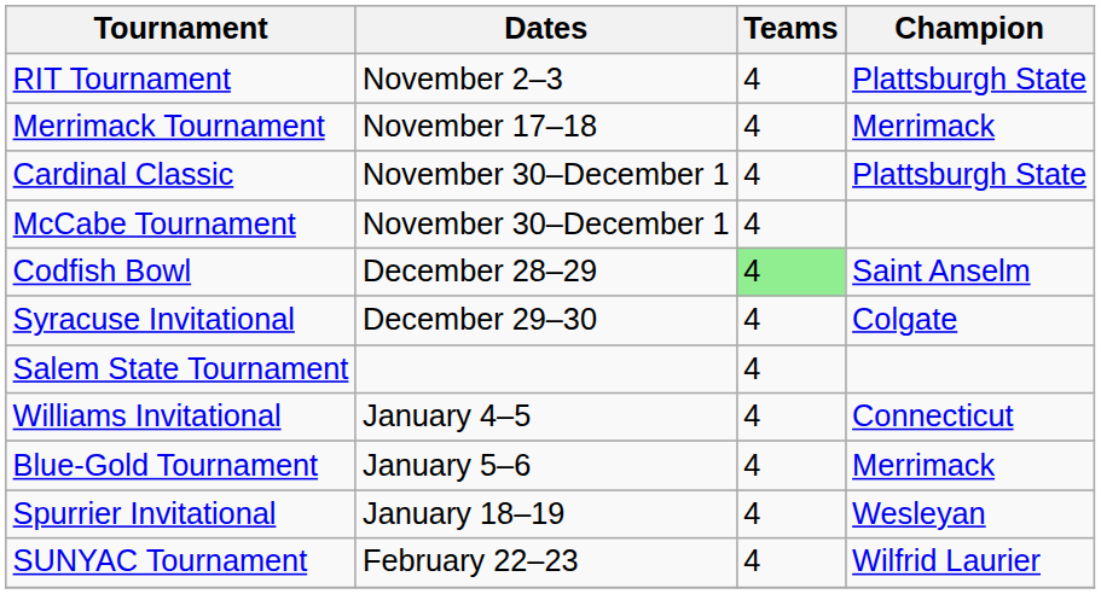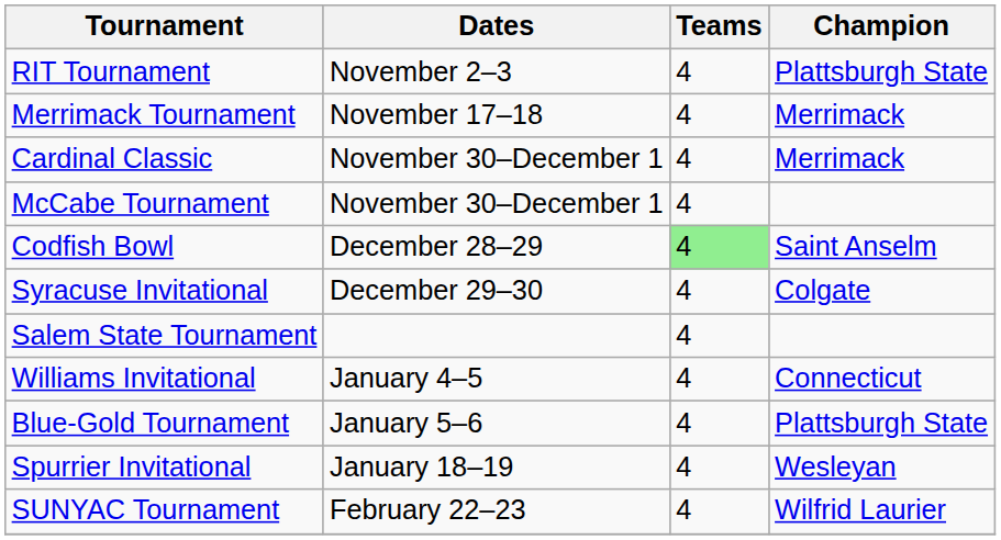 <table class="wikitable">
 <tr>
 <th>Tournament</th>
 <th>Dates</th>
 <th>Teams</th>
 <th>Champion</th>
 </tr>
 <tr>
 <td><a href='#'>RIT Tournament</a></td>
 <td>November 2–3</td>
 <td>4</td>
 <td><a href='#'>Plattsburgh State</a></td>
 </tr>
 <tr>
 <td><a href='#'>Merrimack Tournament</a></td>
 <td>November 17–18</td>
 <td>4</td>
 <td><a href='#'>Merrimack</a></td>
 </tr>
 <tr>
 <td><a href='#'>Cardinal Classic</a></td>
 <td>November 30–December 1</td>
 <td>4</td>
-<td><a href='#'>Plattsburgh State</a></td>
+<td><a href='#'>Merrimack</a></td>
 </tr>
 <tr>
 <td><a href='#'>McCabe Tournament</a></td>
 <td>November 30–December 1</td>
 <td>4</td>
 <td></td>
 </tr>
 <tr>
 <td><a href='#'>Codfish Bowl</a></td>
 <td>December 28–29</td>
 <td style="background: lightgreen;">4</td>
 <td><a href='#'>Saint Anselm</a></td>
 </tr>
 <tr>
 <td><a href='#'>Syracuse Invitational</a></td>
 <td>December 29–30</td>
 <td>4</td>
 <td><a href='#'>Colgate</a></td>
 </tr>
 <tr>
 <td><a href='#'>Salem State Tournament</a></td>
 <td></td>
 <td>4</td>
 <td></td>
 </tr>
 <tr>
 <td><a href='#'>Williams Invitational</a></td>
 <td>January 4–5</td>
 <td>4</td>
 <td><a href='#'>Connecticut</a></td>
 </tr>
 <tr>
 <td><a href='#'>Blue-Gold Tournament</a></td>
 <td>January 5–6</td>
 <td>4</td>
-<td><a href='#'>Merrimack</a></td>
+<td><a href='#'>Plattsburgh State</a></td>
 </tr>
 <tr>
 <td><a href='#'>Spurrier Invitational</a></td>
 <td>January 18–19</td>
 <td>4</td>
 <td><a href='#'>Wesleyan</a></td>
 </tr>
 <tr>
 <td><a href='#'>SUNYAC Tournament</a></td>
 <td>February 22–23</td>
 <td>4</td>
 <td><a href='#'>Wilfrid Laurier</a></td>
 </tr>
 <tr>
 </tr>
 </table>
